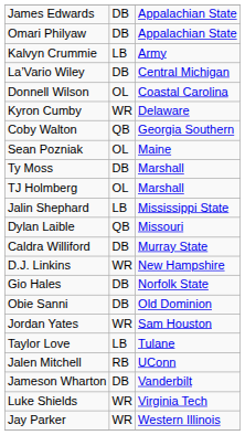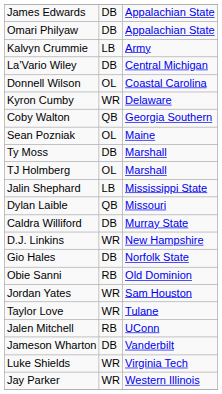 <table class="wikitable">
 <tr>
 </tr>
 <tr>
 <td>James Edwards</td>
 <td>DB</td>
 <td><a href='#'>Appalachian State</a></td>
 </tr>
 <tr>
 <td>Omari Philyaw</td>
 <td>DB</td>
 <td><a href='#'>Appalachian State</a></td>
 </tr>
 <tr>
 <td>Kalvyn Crummie</td>
 <td>LB</td>
 <td><a href='#'>Army</a></td>
 </tr>
 <tr>
 <td>La’Vario Wiley</td>
 <td>DB</td>
 <td><a href='#'>Central Michigan</a></td>
 </tr>
 <tr>
 <td>Donnell Wilson</td>
 <td>OL</td>
 <td><a href='#'>Coastal Carolina</a></td>
 </tr>
 <tr>
 <td>Kyron Cumby</td>
 <td>WR</td>
 <td><a href='#'>Delaware</a></td>
 </tr>
 <tr>
 <td>Coby Walton</td>
 <td>QB</td>
 <td><a href='#'>Georgia Southern</a></td>
 </tr>
 <tr>
 <td>Sean Pozniak</td>
 <td>OL</td>
 <td><a href='#'>Maine</a></td>
 </tr>
 <tr>
 <td>Ty Moss</td>
 <td>DB</td>
 <td><a href='#'>Marshall</a></td>
 </tr>
 <tr>
 <td>TJ Holmberg</td>
 <td>OL</td>
 <td><a href='#'>Marshall</a></td>
 </tr>
 <tr>
 <td>Jalin Shephard</td>
 <td>LB</td>
 <td><a href='#'>Mississippi State</a></td>
 </tr>
 <tr>
 <td>Dylan Laible</td>
 <td>QB</td>
 <td><a href='#'>Missouri</a></td>
 </tr>
 <tr>
 <td>Caldra Williford</td>
 <td>DB</td>
 <td><a href='#'>Murray State</a></td>
 </tr>
 <tr>
 <td>D.J. Linkins</td>
 <td>WR</td>
 <td><a href='#'>New Hampshire</a></td>
 </tr>
 <tr>
 <td>Gio Hales</td>
 <td>DB</td>
 <td><a href='#'>Norfolk State</a></td>
 </tr>
 <tr>
 <td>Obie Sanni</td>
-<td>DB</td>
+<td>RB</td>
 <td><a href='#'>Old Dominion</a></td>
 </tr>
 <tr>
 <td>Jordan Yates</td>
 <td>WR</td>
 <td><a href='#'>Sam Houston</a></td>
 </tr>
 <tr>
 <td>Taylor Love</td>
-<td>LB</td>
+<td>WR</td>
 <td><a href='#'>Tulane</a></td>
 </tr>
 <tr>
 <td>Jalen Mitchell</td>
 <td>RB</td>
 <td><a href='#'>UConn</a></td>
 </tr>
 <tr>
 <td>Jameson Wharton</td>
 <td>DB</td>
 <td><a href='#'>Vanderbilt</a></td>
 </tr>
 <tr>
 <td>Luke Shields</td>
 <td>WR</td>
 <td><a href='#'>Virginia Tech</a></td>
 </tr>
 <tr>
 <td>Jay Parker</td>
 <td>WR</td>
 <td><a href='#'>Western Illinois</a></td>
 </tr>
 <tr>
 </tr>
 </table>
